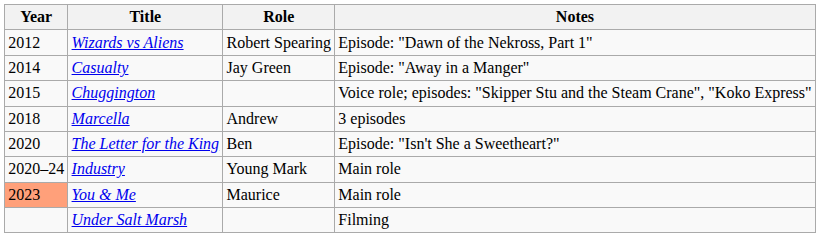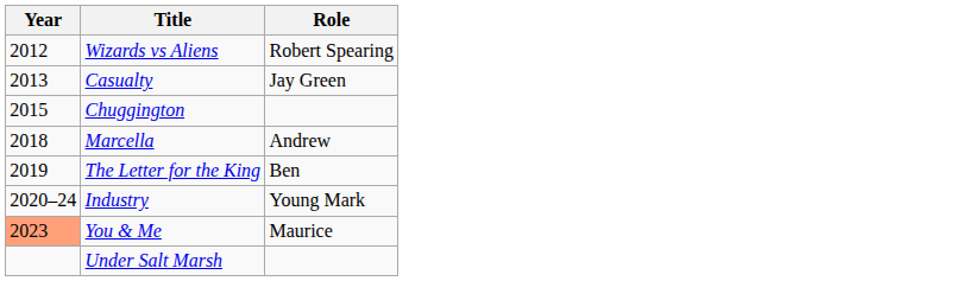 <table class="wikitable sortable">
 <tr>
 <th>Year</th>
 <th>Title</th>
 <th>Role</th>
-<th class="unsortable">Notes</th>
 </tr>
 <tr>
 <td>2012</td>
 <td><em><a href='#'>Wizards vs Aliens</a></em></td>
 <td>Robert Spearing</td>
-<td>Episode: "Dawn of the Nekross, Part 1"</td>
 </tr>
 <tr>
-<td>2014</td>
+<td>2013</td>
 <td><em><a href='#'>Casualty</a></em></td>
 <td>Jay Green</td>
-<td>Episode: "Away in a Manger"</td>
 </tr>
 <tr>
 <td>2015</td>
 <td><em><a href='#'>Chuggington</a></em></td>
 <td></td>
-<td>Voice role; episodes: "Skipper Stu and the Steam Crane", "Koko Express"</td>
 </tr>
 <tr>
 <td>2018</td>
 <td><em><a href='#'>Marcella</a></em></td>
 <td>Andrew</td>
-<td>3 episodes</td>
 </tr>
 <tr>
-<td>2020</td>
+<td>2019</td>
 <td><em><a href='#'>The Letter for the King</a></em></td>
 <td>Ben</td>
-<td>Episode: "Isn't She a Sweetheart?"</td>
 </tr>
 <tr>
 <td>2020–24</td>
 <td><em><a href='#'>Industry</a></em></td>
 <td>Young Mark</td>
-<td>Main role</td>
 </tr>
 <tr>
 <td style="background: lightsalmon;">2023</td>
 <td><em><a href='#'>You & Me</a></em></td>
 <td>Maurice</td>
-<td>Main role</td>
 </tr>
 <tr>
 <td></td>
 <td><em><a href='#'>Under Salt Marsh</a></em></td>
 <td></td>
-<td>Filming</td>
 </tr>
 </table>
